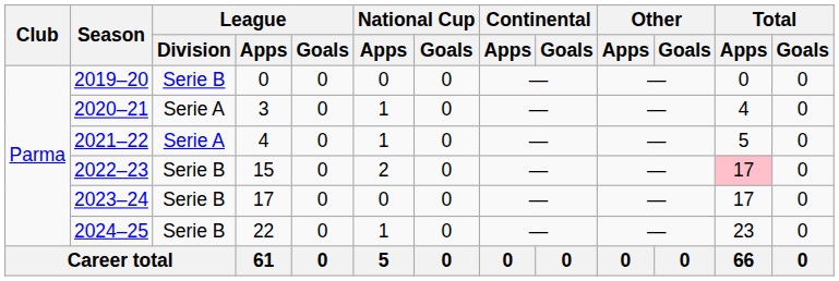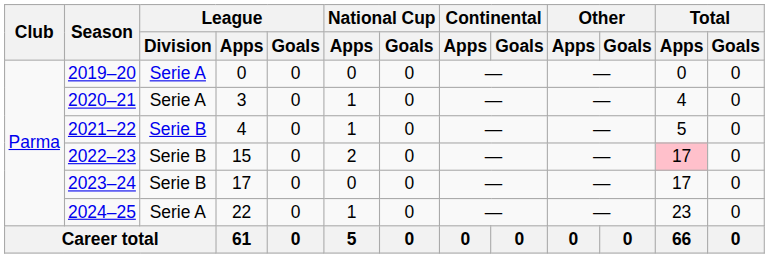 <table class="wikitable" style="text-align: center">
 <tr>
 <th rowspan="2">Club</th>
 <th rowspan="2">Season</th>
 <th colspan="3">League</th>
 <th colspan="2">National Cup</th>
 <th colspan="2">Continental</th>
 <th colspan="2">Other</th>
 <th colspan="2">Total</th>
 </tr>
 <tr>
 <th>Division</th>
 <th>Apps</th>
 <th>Goals</th>
 <th>Apps</th>
 <th>Goals</th>
 <th>Apps</th>
 <th>Goals</th>
 <th>Apps</th>
 <th>Goals</th>
 <th>Apps</th>
 <th>Goals</th>
 </tr>
 <tr>
 <td rowspan="6"><a href='#'>Parma</a></td>
 <td><a href='#'>2019–20</a></td>
-<td><a href='#'>Serie B</a></td>
+<td><a href='#'>Serie A</a></td>
 <td>0</td>
 <td>0</td>
 <td>0</td>
 <td>0</td>
 <td colspan="2">—</td>
 <td colspan="2">—</td>
 <td>0</td>
 <td>0</td>
 </tr>
 <tr>
 <td><a href='#'>2020–21</a></td>
 <td>Serie A</td>
 <td>3</td>
 <td>0</td>
 <td>1</td>
 <td>0</td>
 <td colspan="2">—</td>
 <td colspan="2">—</td>
 <td>4</td>
 <td>0</td>
 </tr>
 <tr>
 <td><a href='#'>2021–22</a></td>
-<td><a href='#'>Serie A</a></td>
+<td><a href='#'>Serie B</a></td>
 <td>4</td>
 <td>0</td>
 <td>1</td>
 <td>0</td>
 <td colspan="2">—</td>
 <td colspan="2">—</td>
 <td>5</td>
 <td>0</td>
 </tr>
 <tr>
 <td><a href='#'>2022–23</a></td>
 <td>Serie B</td>
 <td>15</td>
 <td>0</td>
 <td>2</td>
 <td>0</td>
 <td colspan="2">—</td>
 <td colspan="2">—</td>
 <td style="background: pink;">17</td>
 <td>0</td>
 </tr>
 <tr>
 <td><a href='#'>2023–24</a></td>
 <td>Serie B</td>
 <td>17</td>
 <td>0</td>
 <td>0</td>
 <td>0</td>
 <td colspan="2">—</td>
 <td colspan="2">—</td>
 <td>17</td>
 <td>0</td>
 </tr>
 <tr>
 <td><a href='#'>2024–25</a></td>
-<td>Serie B</td>
+<td>Serie A</td>
 <td>22</td>
 <td>0</td>
 <td>1</td>
 <td>0</td>
 <td colspan="2">—</td>
 <td colspan="2">—</td>
 <td>23</td>
 <td>0</td>
 </tr>
 <tr>
 <th colspan="3">Career total</th>
 <th>61</th>
 <th>0</th>
 <th>5</th>
 <th>0</th>
 <th>0</th>
 <th>0</th>
 <th>0</th>
 <th>0</th>
 <th>66</th>
 <th>0</th>
 </tr>
 </table>
